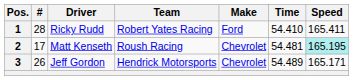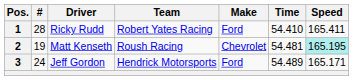 <table class="wikitable" style="font-size:95%">
 <tr>
 <th>Pos.</th>
 <th>#</th>
 <th>Driver</th>
 <th>Team</th>
 <th>Make</th>
 <th>Time</th>
 <th>Speed</th>
 </tr>
 <tr>
 <th>1</th>
 <td>28</td>
 <td><a href='#'>Ricky Rudd</a></td>
 <td><a href='#'>Robert Yates Racing</a></td>
 <td><a href='#'>Ford</a></td>
 <td>54.410</td>
 <td>165.411</td>
 </tr>
 <tr>
 <th>2</th>
-<td>17</td>
+<td>19</td>
 <td><a href='#'>Matt Kenseth</a></td>
 <td><a href='#'>Roush Racing</a></td>
 <td><a href='#'>Chevrolet</a></td>
 <td>54.481</td>
 <td style="background: paleturquoise;">165.195</td>
 </tr>
 <tr>
 <th>3</th>
-<td>26</td>
+<td>24</td>
 <td><a href='#'>Jeff Gordon</a></td>
 <td><a href='#'>Hendrick Motorsports</a></td>
-<td><a href='#'>Chevrolet</a></td>
+<td><a href='#'>Ford</a></td>
 <td>54.489</td>
 <td>165.171</td>
 </tr>
 <tr>
 <th colspan="7"></th>
 </tr>
 </table>
